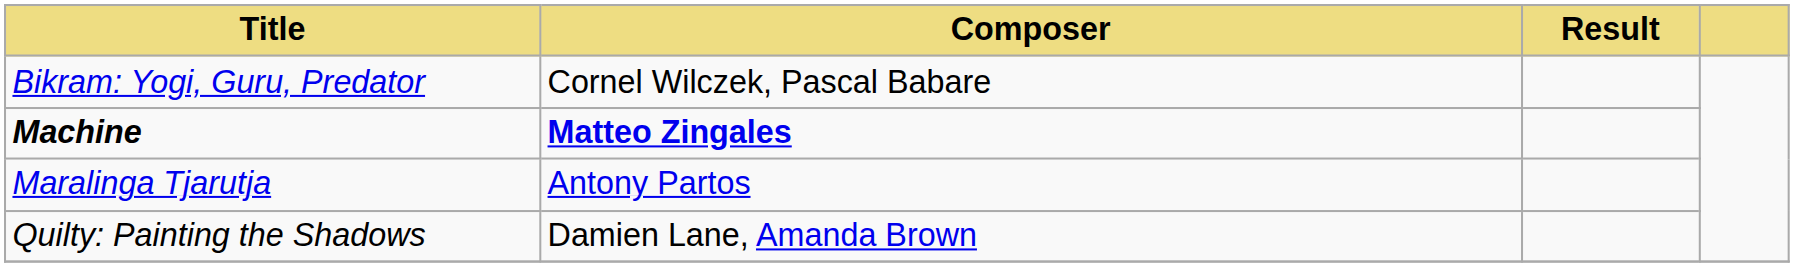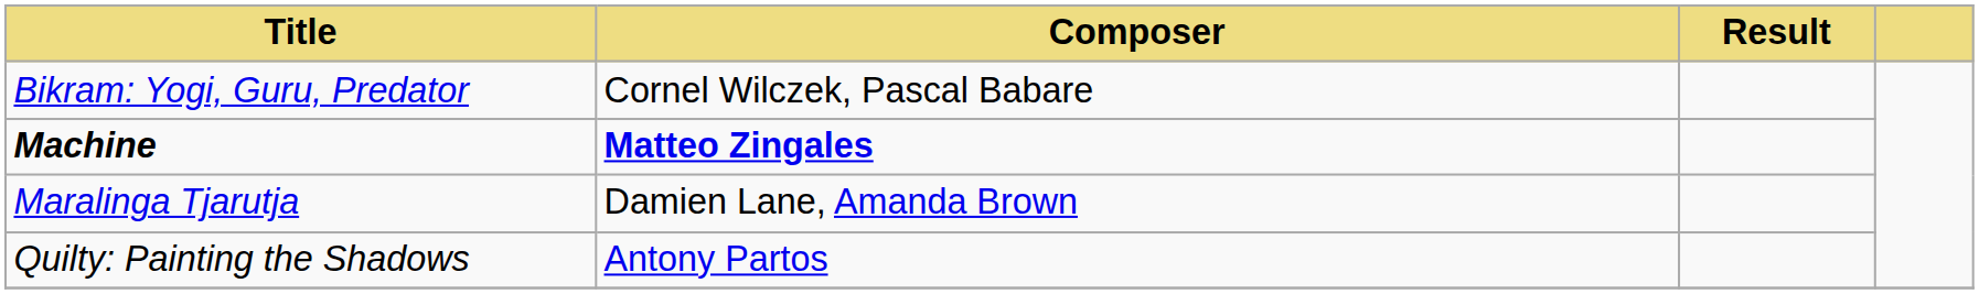 <table class="wikitable" width=100%>
 <tr>
 <th style="width:30%;background:#EEDD82;">Title</th>
 <th style="width:55%;background:#EEDD82;">Composer</th>
 <th style="width:10%;background:#EEDD82;">Result</th>
 <th style="width:5%;background:#EEDD82;"></th>
 </tr>
 <tr>
 <td><em><a href='#'>Bikram: Yogi, Guru, Predator</a></em></td>
 <td>Cornel Wilczek, Pascal Babare</td>
 <td></td>
 <td rowspan="4"><br></td>
 </tr>
 <tr>
 <td><strong><em>Machine</em></strong></td>
 <td><strong><a href='#'>Matteo Zingales</a></strong></td>
 <td></td>
 </tr>
 <tr>
 <td><em><a href='#'>Maralinga Tjarutja</a></em></td>
-<td><a href='#'>Antony Partos</a></td>
+<td>Damien Lane, <a href='#'>Amanda Brown</a></td>
 <td></td>
 </tr>
 <tr>
 <td><em>Quilty: Painting the Shadows</em></td>
-<td>Damien Lane, <a href='#'>Amanda Brown</a></td>
+<td><a href='#'>Antony Partos</a></td>
 <td></td>
 </tr>
 <tr>
 </tr>
 </table>
